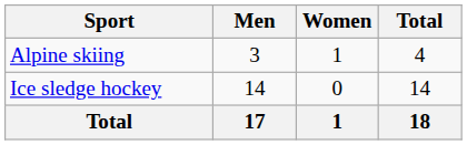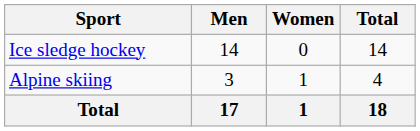 <table class="wikitable sortable" style=text-align:center>
 <tr>
 <th width=150>Sport</th>
 <th width=55>Men</th>
 <th width=55>Women</th>
 <th width=55>Total</th>
 </tr>
 <tr>
+<td align=left><a href='#'>Ice sledge hockey</a></td>
+<td>14</td>
+<td>0</td>
+<td>14</td>
+</tr>
+<tr>
 <td align=left><a href='#'>Alpine skiing</a></td>
 <td>3</td>
 <td>1</td>
 <td>4</td>
-</tr>
-<tr>
-<td align=left><a href='#'>Ice sledge hockey</a></td>
-<td>14</td>
-<td>0</td>
-<td>14</td>
 </tr>
 <tr>
 <th>Total</th>
 <th>17</th>
 <th>1</th>
 <th>18</th>
 </tr>
 </table>
